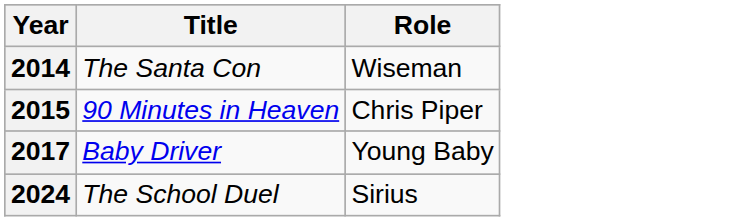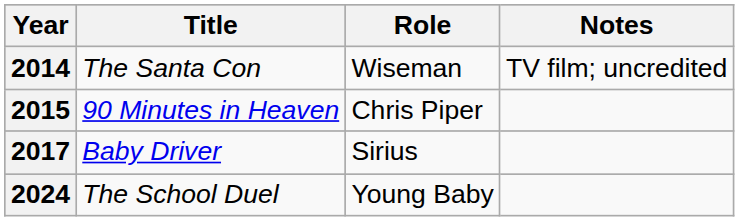 <table class="wikitable sortable plainrowheaders">
 <tr>
 <th scope="col">Year</th>
 <th scope="col">Title</th>
 <th scope="col">Role</th>
+<th scope="col">Notes</th>
 </tr>
 <tr>
 <th scope="row">2014</th>
 <td><em>The Santa Con</em></td>
 <td>Wiseman</td>
+<td>TV film; uncredited</td>
 </tr>
 <tr>
 <th scope="row">2015</th>
 <td><em><a href='#'>90 Minutes in Heaven</a></em></td>
 <td>Chris Piper</td>
+<td></td>
 </tr>
 <tr>
 <th scope="row">2017</th>
 <td><em><a href='#'>Baby Driver</a></em></td>
-<td>Young Baby</td>
+<td>Sirius</td>
+<td></td>
 </tr>
 <tr>
 <th scope="row">2024</th>
 <td><em>The School Duel</em></td>
-<td>Sirius</td>
+<td>Young Baby</td>
+<td></td>
 </tr>
 </table>
